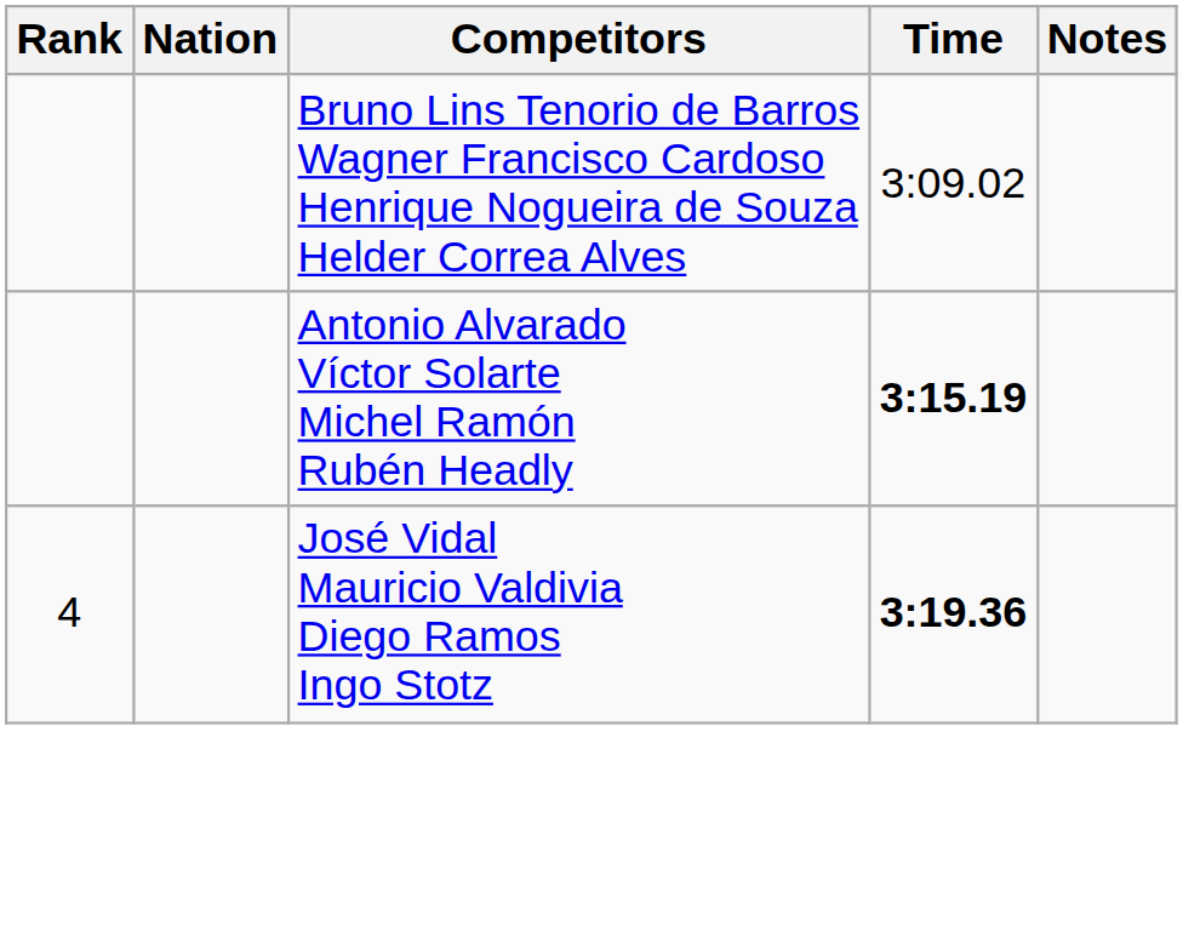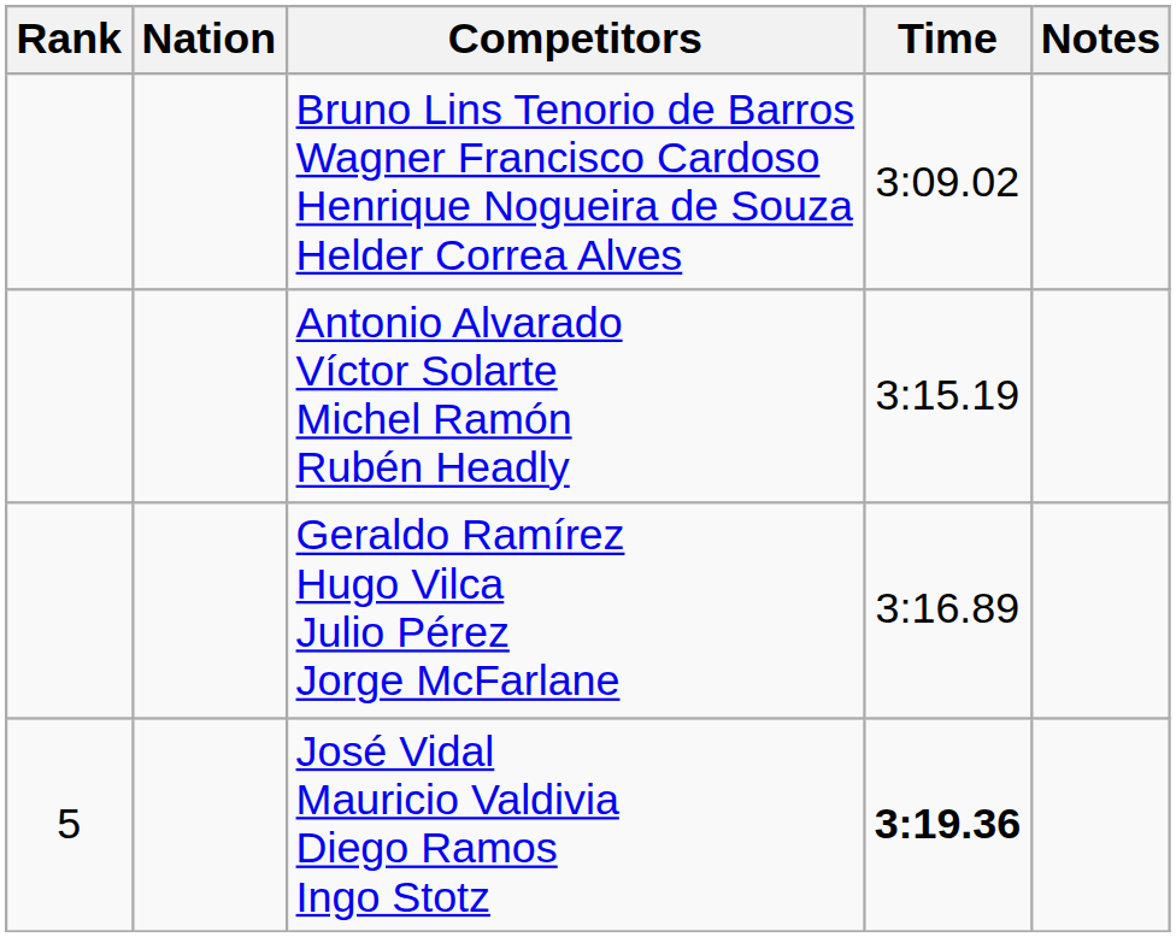 <table class="wikitable sortable" style="text-align:center">
 <tr>
 <th>Rank</th>
 <th>Nation</th>
 <th>Competitors</th>
 <th>Time</th>
 <th>Notes</th>
 </tr>
 <tr>
 <td align=center></td>
 <td align=left></td>
 <td align=left><a href='#'>Bruno Lins Tenorio de Barros</a><br><a href='#'>Wagner Francisco Cardoso</a><br><a href='#'>Henrique Nogueira de Souza</a><br><a href='#'>Helder Correa Alves</a></td>
 <td>3:09.02</td>
 <td></td>
 </tr>
 <tr>
 <td align=center></td>
 <td align=left></td>
 <td align=left><a href='#'>Antonio Alvarado</a><br><a href='#'>Víctor Solarte</a><br><a href='#'>Michel Ramón</a><br><a href='#'>Rubén Headly</a></td>
-<td><strong>3:15.19</strong></td>
+<td>3:15.19</td>
 <td></td>
 </tr>
 <tr>
-<td align=center>4</td>
+<td align=center></td>
+<td align=left></td>
+<td align=left><a href='#'>Geraldo Ramírez</a><br><a href='#'>Hugo Vilca</a><br><a href='#'>Julio Pérez</a><br><a href='#'>Jorge McFarlane</a></td>
+<td>3:16.89</td>
+<td></td>
+</tr>
+<tr>
+<td align=center>5</td>
 <td align=left></td>
 <td align=left><a href='#'>José Vidal</a><br><a href='#'>Mauricio Valdivia</a><br><a href='#'>Diego Ramos</a><br><a href='#'>Ingo Stotz</a></td>
 <td><strong>3:19.36</strong></td>
 <td></td>
 </tr>
 </table>
